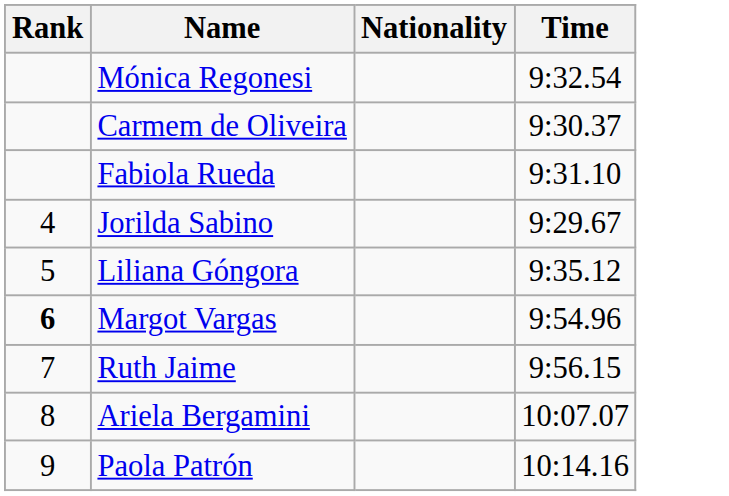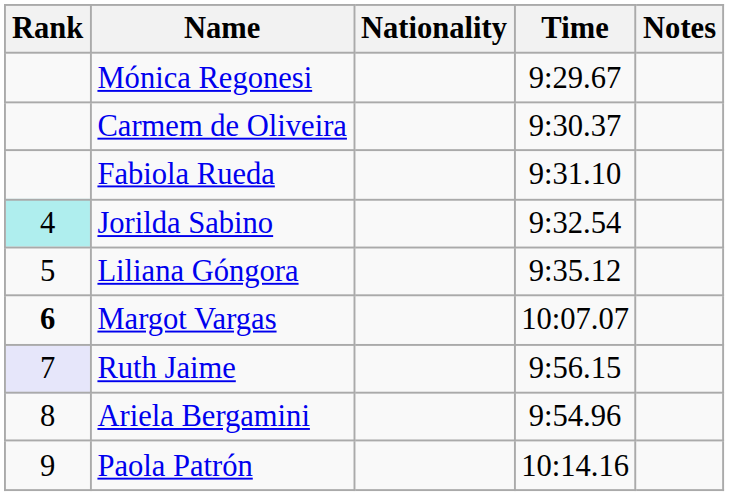 <table class="wikitable sortable" style="text-align:center">
 <tr>
 <th>Rank</th>
 <th>Name</th>
 <th>Nationality</th>
 <th>Time</th>
+<th>Notes</th>
 </tr>
 <tr>
 <td></td>
 <td align=left><a href='#'>Mónica Regonesi</a></td>
 <td align=left></td>
-<td>9:32.54</td>
+<td>9:29.67</td>
+<td></td>
 </tr>
 <tr>
 <td></td>
 <td align=left><a href='#'>Carmem de Oliveira</a></td>
 <td align=left></td>
 <td>9:30.37</td>
+<td></td>
 </tr>
 <tr>
 <td></td>
 <td align=left><a href='#'>Fabiola Rueda</a></td>
 <td align=left></td>
 <td>9:31.10</td>
+<td></td>
 </tr>
 <tr>
-<td>4</td>
+<td style="background: paleturquoise;">4</td>
 <td align=left><a href='#'>Jorilda Sabino</a></td>
 <td align=left></td>
-<td>9:29.67</td>
+<td>9:32.54</td>
+<td></td>
 </tr>
 <tr>
 <td>5</td>
 <td align=left><a href='#'>Liliana Góngora</a></td>
 <td align=left></td>
 <td>9:35.12</td>
+<td></td>
 </tr>
 <tr>
 <td><strong>6</strong></td>
 <td align=left><a href='#'>Margot Vargas</a></td>
 <td align=left></td>
-<td>9:54.96</td>
+<td>10:07.07</td>
+<td></td>
 </tr>
 <tr>
-<td>7</td>
+<td style="background: lavender;">7</td>
 <td align=left><a href='#'>Ruth Jaime</a></td>
 <td align=left></td>
 <td>9:56.15</td>
+<td></td>
 </tr>
 <tr>
 <td>8</td>
 <td align=left><a href='#'>Ariela Bergamini</a></td>
 <td align=left></td>
-<td>10:07.07</td>
+<td>9:54.96</td>
+<td></td>
 </tr>
 <tr>
 <td>9</td>
 <td align=left><a href='#'>Paola Patrón</a></td>
 <td align=left></td>
 <td>10:14.16</td>
+<td></td>
 </tr>
 </table>
